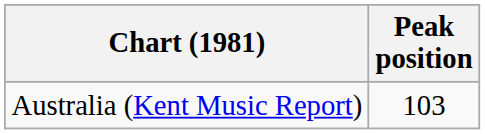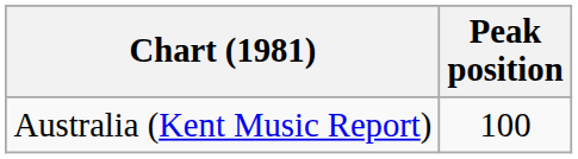 <table class="wikitable">
 <tr>
 <th>Chart (1981)</th>
 <th>Peak<br>position</th>
 </tr>
 <tr>
 <td>Australia (<a href='#'>Kent Music Report</a>)</td>
-<td style="text-align:center;">103</td>
+<td style="text-align:center;">100</td>
 </tr>
 </table>
